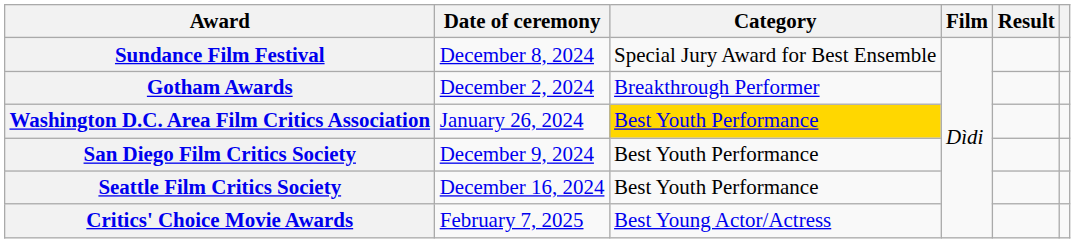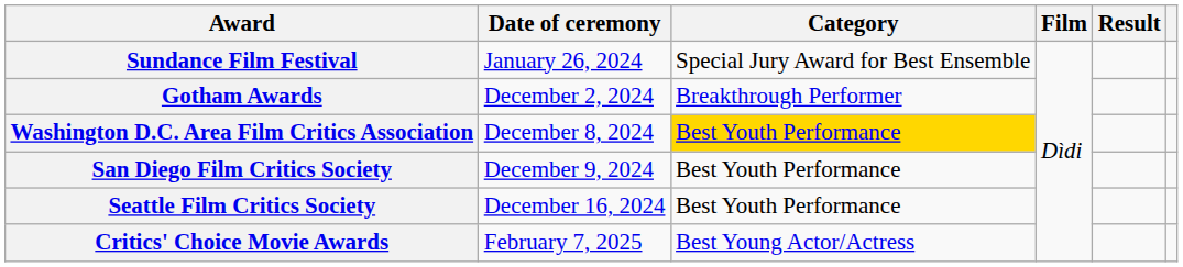 <table class="wikitable sortable plainrowheaders">
 <tr>
 <th scope="col">Award</th>
 <th scope="col">Date of ceremony</th>
 <th scope="col">Category</th>
 <th scope="col">Film</th>
 <th scope="col">Result</th>
 <th scope="col" class="unsortable"></th>
 </tr>
 <tr>
 <th scope="row"><a href='#'>Sundance Film Festival</a></th>
-<td><a href='#'>December 8, 2024</a></td>
+<td><a href='#'>January 26, 2024</a></td>
 <td>Special Jury Award for Best Ensemble</td>
 <td rowspan="6"><em>Dìdi</em></td>
 <td></td>
 <td align="center"></td>
 </tr>
 <tr>
 <th scope="row"><a href='#'>Gotham Awards</a></th>
 <td><a href='#'>December 2, 2024</a></td>
 <td><a href='#'>Breakthrough Performer</a></td>
 <td></td>
 <td align="center"></td>
 </tr>
 <tr>
 <th scope="row"><a href='#'>Washington D.C. Area Film Critics Association</a></th>
-<td><a href='#'>January 26, 2024</a></td>
+<td><a href='#'>December 8, 2024</a></td>
 <td style="background: gold;"><a href='#'>Best Youth Performance</a></td>
 <td></td>
 <td align="center"></td>
 </tr>
 <tr>
 <th scope="row"><a href='#'>San Diego Film Critics Society</a></th>
 <td><a href='#'>December 9, 2024</a></td>
 <td>Best Youth Performance</td>
 <td></td>
 <td align="center"></td>
 </tr>
 <tr>
 <th scope="row"><a href='#'>Seattle Film Critics Society</a></th>
 <td><a href='#'>December 16, 2024</a></td>
 <td>Best Youth Performance</td>
 <td></td>
 <td align="center"></td>
 </tr>
 <tr>
 <th scope="row"><a href='#'>Critics' Choice Movie Awards</a></th>
 <td><a href='#'>February 7, 2025</a></td>
 <td><a href='#'>Best Young Actor/Actress</a></td>
 <td></td>
 <td align="center"></td>
 </tr>
 </table>
